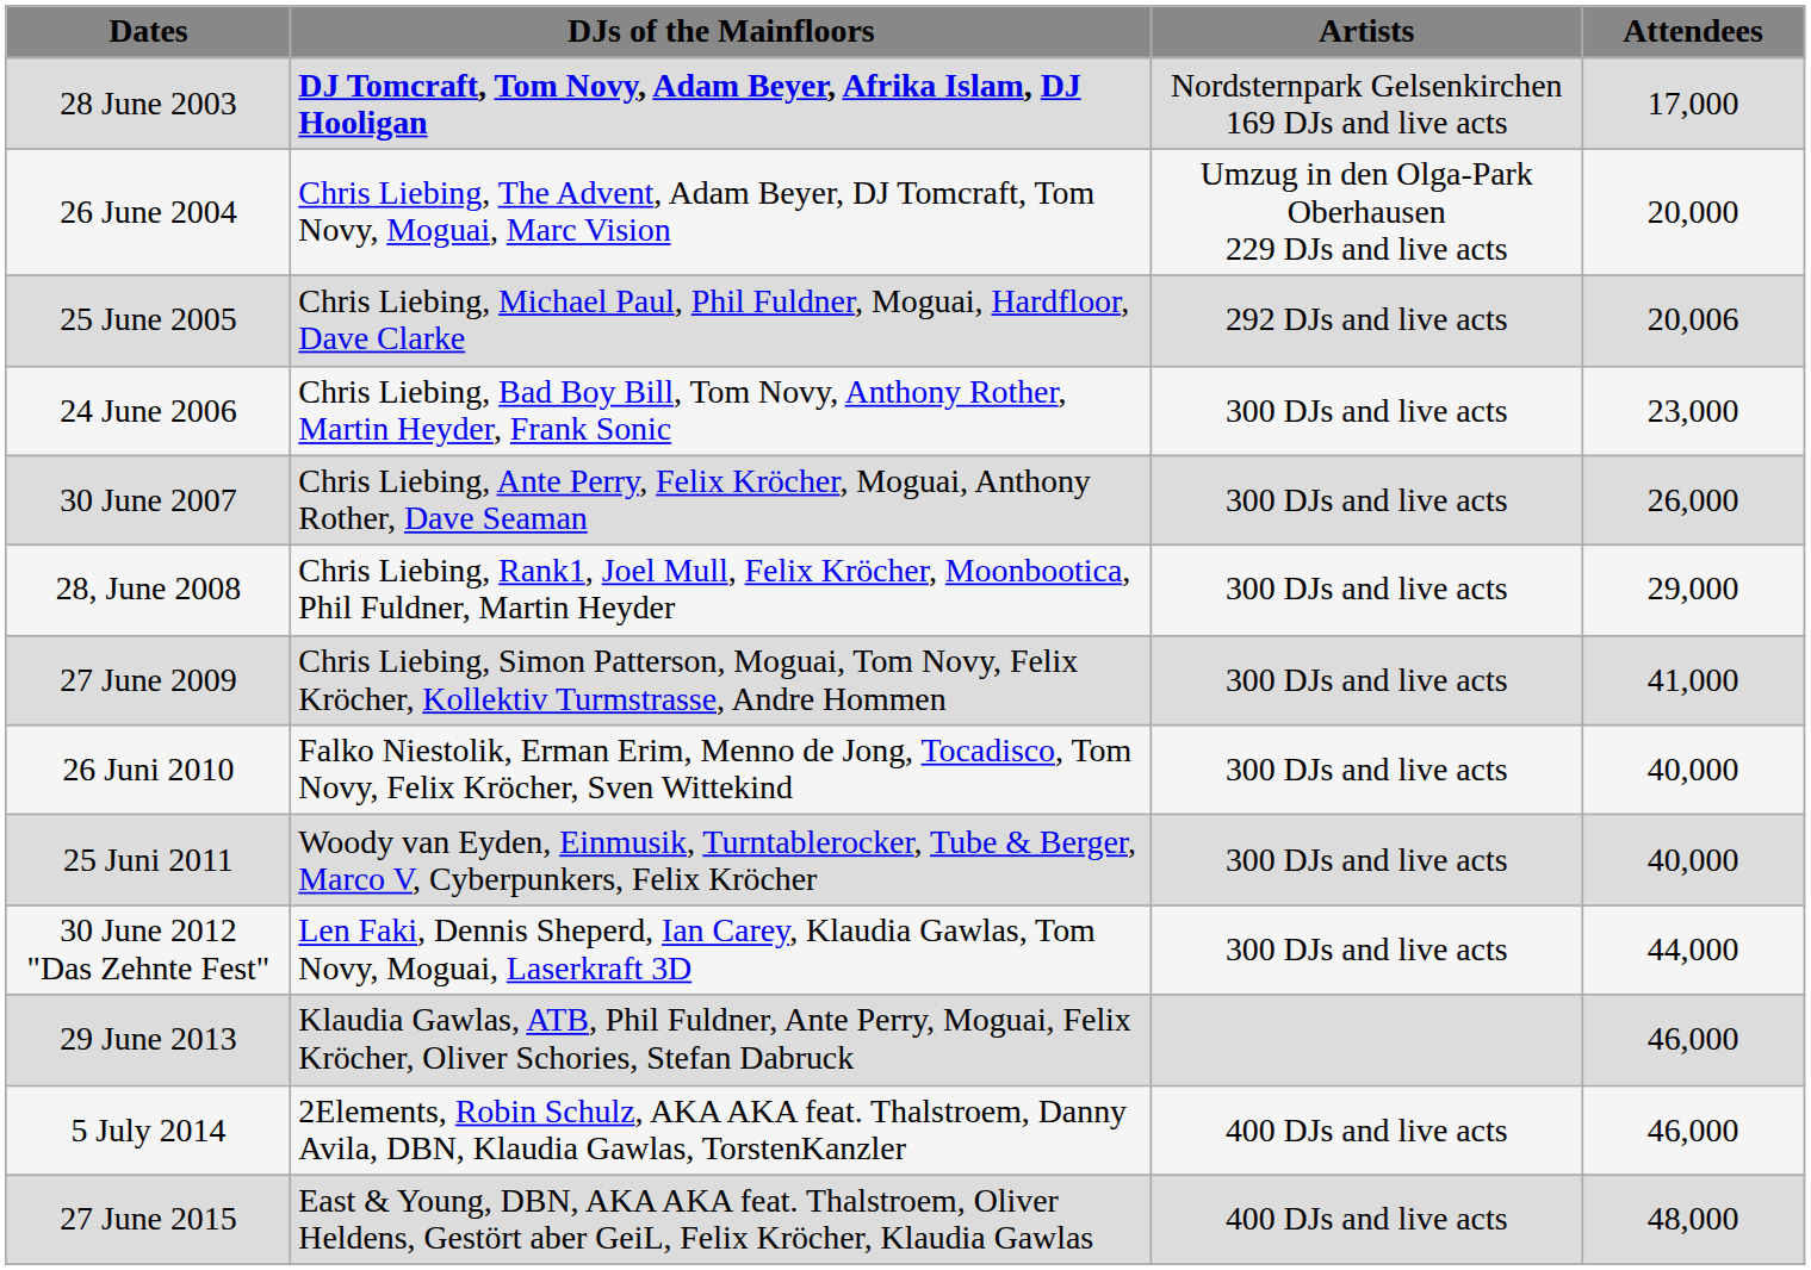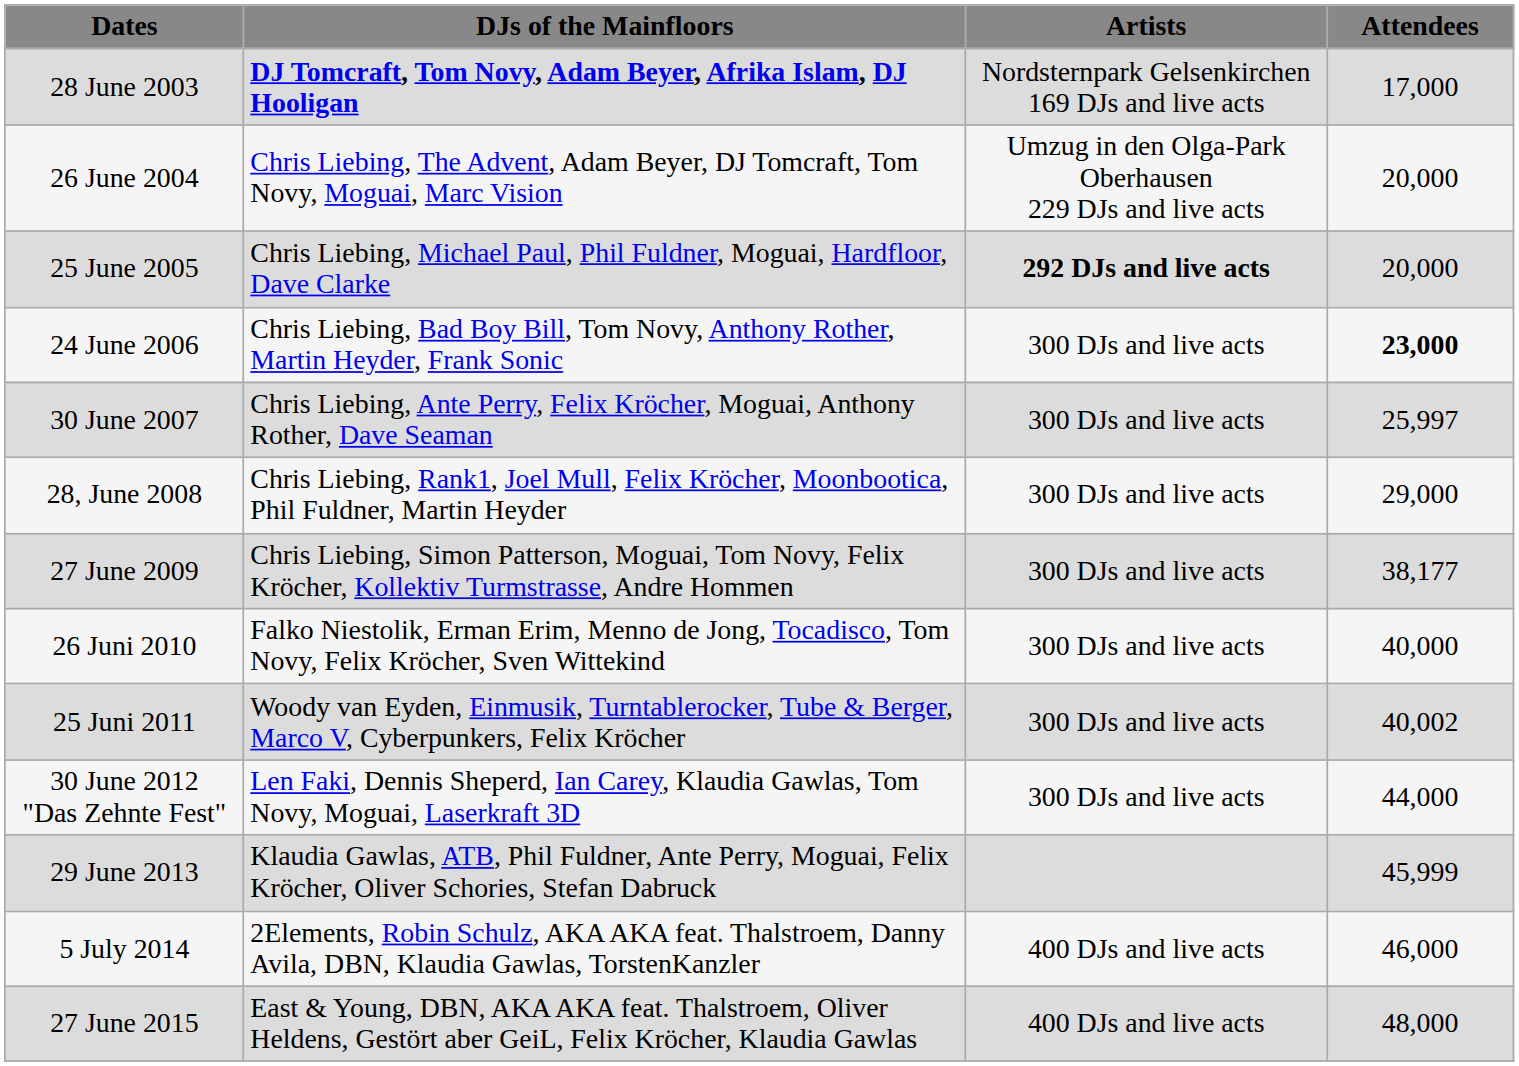 <table class="wikitable">
 <tr>
 <th style="background-color:#888888" width="130"><span> Dates</span></th>
 <th style="background-color:#888888"><span> DJs of the Mainfloors</span></th>
 <th style="background-color:#888888" width="200"><span> Artists</span></th>
 <th style="background-color:#888888" width="100"><span> Attendees</span></th>
 </tr>
 <tr>
 </tr>
 <tr bgcolor="#DCDCDC">
 <td align="center">28 June 2003</td>
 <td><strong><a href='#'>DJ Tomcraft</a>, <a href='#'>Tom Novy</a>, <a href='#'>Adam Beyer</a>, <a href='#'>Afrika Islam</a>, <a href='#'>DJ Hooligan</a></strong></td>
 <td align="center">Nordsternpark Gelsenkirchen<br>169 DJs and live acts</td>
 <td align="center">17,000</td>
 </tr>
 <tr bgcolor="#F5F5F5">
 <td align="center">26 June 2004</td>
 <td><a href='#'>Chris Liebing</a>, <a href='#'>The Advent</a>, Adam Beyer, DJ Tomcraft, Tom Novy, <a href='#'>Moguai</a>, <a href='#'>Marc Vision</a></td>
 <td align="center">Umzug in den Olga-Park Oberhausen<br>229 DJs and live acts</td>
 <td align="center">20,000</td>
 </tr>
 <tr bgcolor="#DCDCDC">
 <td align="center">25 June 2005</td>
 <td>Chris Liebing, <a href='#'>Michael Paul</a>, <a href='#'>Phil Fuldner</a>, Moguai, <a href='#'>Hardfloor</a>, <a href='#'>Dave Clarke</a></td>
-<td align="center">292 DJs and live acts</td>
-<td align="center">20,006</td>
+<td align="center"><strong>292 DJs and live acts</strong></td>
+<td align="center">20,000</td>
 </tr>
 <tr bgcolor="#F5F5F5">
 <td align="center">24 June 2006</td>
 <td>Chris Liebing, <a href='#'>Bad Boy Bill</a>, Tom Novy, <a href='#'>Anthony Rother</a>, <a href='#'>Martin Heyder</a>, <a href='#'>Frank Sonic</a></td>
 <td align="center">300 DJs and live acts</td>
-<td align="center">23,000</td>
+<td align="center"><strong>23,000</strong></td>
 </tr>
 <tr bgcolor="#DCDCDC">
 <td align="center">30 June 2007</td>
 <td>Chris Liebing, <a href='#'>Ante Perry</a>, <a href='#'>Felix Kröcher</a>, Moguai, Anthony Rother, <a href='#'>Dave Seaman</a></td>
 <td align="center">300 DJs and live acts</td>
-<td align="center">26,000</td>
+<td align="center">25,997</td>
 </tr>
 <tr bgcolor="#F5F5F5">
 <td align="center">28, June 2008</td>
 <td>Chris Liebing, <a href='#'>Rank1</a>, <a href='#'>Joel Mull</a>, <a href='#'>Felix Kröcher</a>, <a href='#'>Moonbootica</a>, Phil Fuldner, Martin Heyder</td>
 <td align="center">300 DJs and live acts</td>
 <td align="center">29,000</td>
 </tr>
 <tr bgcolor="#DCDCDC">
 <td align="center">27 June 2009</td>
 <td>Chris Liebing, Simon Patterson, Moguai, Tom Novy, Felix Kröcher, <a href='#'>Kollektiv Turmstrasse</a>, Andre Hommen</td>
 <td align="center">300 DJs and live acts</td>
-<td align="center">41,000</td>
+<td align="center">38,177</td>
 </tr>
 <tr bgcolor="#F5F5F5">
 <td align="center">26 Juni 2010</td>
 <td>Falko Niestolik, Erman Erim, Menno de Jong, <a href='#'>Tocadisco</a>, Tom Novy, Felix Kröcher, Sven Wittekind</td>
 <td align="center">300 DJs and live acts</td>
 <td align="center">40,000</td>
 </tr>
 <tr bgcolor="#DCDCDC">
 <td align="center">25 Juni 2011</td>
 <td>Woody van Eyden, <a href='#'>Einmusik</a>, <a href='#'>Turntablerocker</a>, <a href='#'>Tube & Berger</a>, <a href='#'>Marco V</a>, Cyberpunkers, Felix Kröcher</td>
 <td align="center">300 DJs and live acts</td>
-<td align="center">40,000</td>
+<td align="center">40,002</td>
 </tr>
 <tr bgcolor="#F5F5F5">
 <td align="center">30 June 2012<br>"Das Zehnte Fest"</td>
 <td><a href='#'>Len Faki</a>, Dennis Sheperd, <a href='#'>Ian Carey</a>, Klaudia Gawlas, Tom Novy, Moguai, <a href='#'>Laserkraft 3D</a></td>
 <td align="center">300 DJs and live acts</td>
 <td align="center">44,000</td>
 </tr>
 <tr bgcolor="#DCDCDC">
 <td align="center">29 June 2013</td>
 <td>Klaudia Gawlas, <a href='#'>ATB</a>, Phil Fuldner, Ante Perry, Moguai, Felix Kröcher, Oliver Schories, Stefan Dabruck</td>
 <td align="center"></td>
-<td align="center">46,000</td>
+<td align="center">45,999</td>
 </tr>
 <tr bgcolor="#F5F5F5">
 <td align="center">5 July 2014</td>
 <td>2Elements, <a href='#'>Robin Schulz</a>, AKA AKA feat. Thalstroem, Danny Avila, DBN, Klaudia Gawlas, TorstenKanzler</td>
 <td align="center">400 DJs and live acts</td>
 <td align="center">46,000</td>
 </tr>
 <tr bgcolor="#DCDCDC">
 <td align="center">27 June 2015</td>
 <td>East & Young, DBN, AKA AKA feat. Thalstroem, Oliver Heldens, Gestört aber GeiL, Felix Kröcher, Klaudia Gawlas</td>
 <td align="center">400 DJs and live acts</td>
 <td align="center">48,000</td>
 </tr>
 </table>
